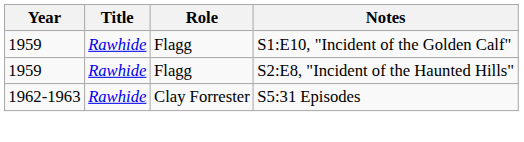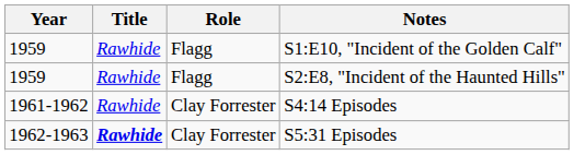 <table class="wikitable">
 <tr>
 <th>Year</th>
 <th>Title</th>
 <th>Role</th>
 <th>Notes</th>
 </tr>
 <tr>
 <td>1959</td>
 <td><em><a href='#'>Rawhide</a></em></td>
 <td>Flagg</td>
 <td>S1:E10, "Incident of the Golden Calf"</td>
 </tr>
 <tr>
 <td>1959</td>
 <td><em><a href='#'>Rawhide</a></em></td>
 <td>Flagg</td>
 <td>S2:E8, "Incident of the Haunted Hills"</td>
 </tr>
 <tr>
+<td>1961-1962</td>
+<td><em><a href='#'>Rawhide</a></em></td>
+<td>Clay Forrester</td>
+<td>S4:14 Episodes</td>
+</tr>
+<tr>
 <td>1962-1963</td>
-<td><em><a href='#'>Rawhide</a></em></td>
+<td><strong><em><a href='#'>Rawhide</a></em></strong></td>
 <td>Clay Forrester</td>
 <td>S5:31 Episodes</td>
 </tr>
 </table>
